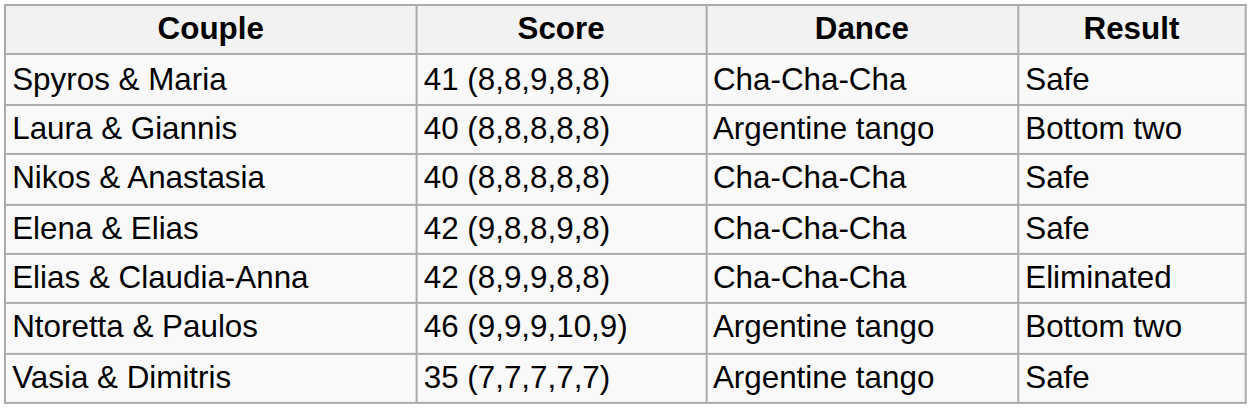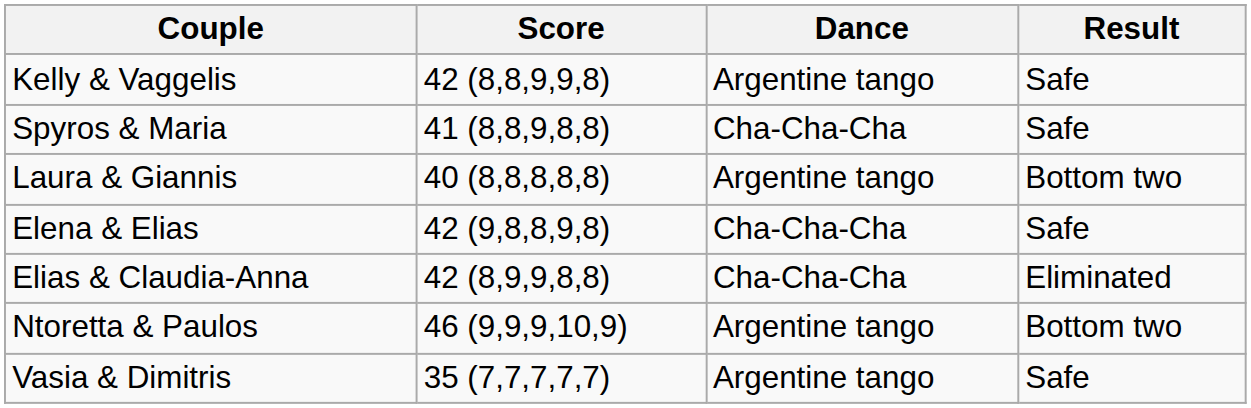 <table class="wikitable" style="width:40%;">
 <tr>
 <th>Couple</th>
 <th>Score</th>
 <th>Dance</th>
 <th>Result</th>
+</tr>
+<tr>
+<td>Kelly & Vaggelis</td>
+<td>42 (8,8,9,9,8)</td>
+<td>Argentine tango</td>
+<td>Safe</td>
 </tr>
 <tr>
 <td>Spyros & Maria</td>
 <td>41 (8,8,9,8,8)</td>
 <td>Cha-Cha-Cha</td>
 <td>Safe</td>
 </tr>
 <tr>
 <td>Laura & Giannis</td>
 <td>40 (8,8,8,8,8)</td>
 <td>Argentine tango</td>
 <td>Bottom two</td>
-</tr>
-<tr>
-<td>Nikos & Anastasia</td>
-<td>40 (8,8,8,8,8)</td>
-<td>Cha-Cha-Cha</td>
-<td>Safe</td>
 </tr>
 <tr>
 <td>Elena & Elias</td>
 <td>42 (9,8,8,9,8)</td>
 <td>Cha-Cha-Cha</td>
 <td>Safe</td>
 </tr>
 <tr>
 <td>Elias & Claudia-Anna</td>
 <td>42 (8,9,9,8,8)</td>
 <td>Cha-Cha-Cha</td>
 <td>Eliminated</td>
 </tr>
 <tr>
 <td>Ntoretta & Paulos</td>
 <td>46 (9,9,9,10,9)</td>
 <td>Argentine tango</td>
 <td>Bottom two</td>
 </tr>
 <tr>
 <td>Vasia & Dimitris</td>
 <td>35 (7,7,7,7,7)</td>
 <td>Argentine tango</td>
 <td>Safe</td>
 </tr>
 </table>
